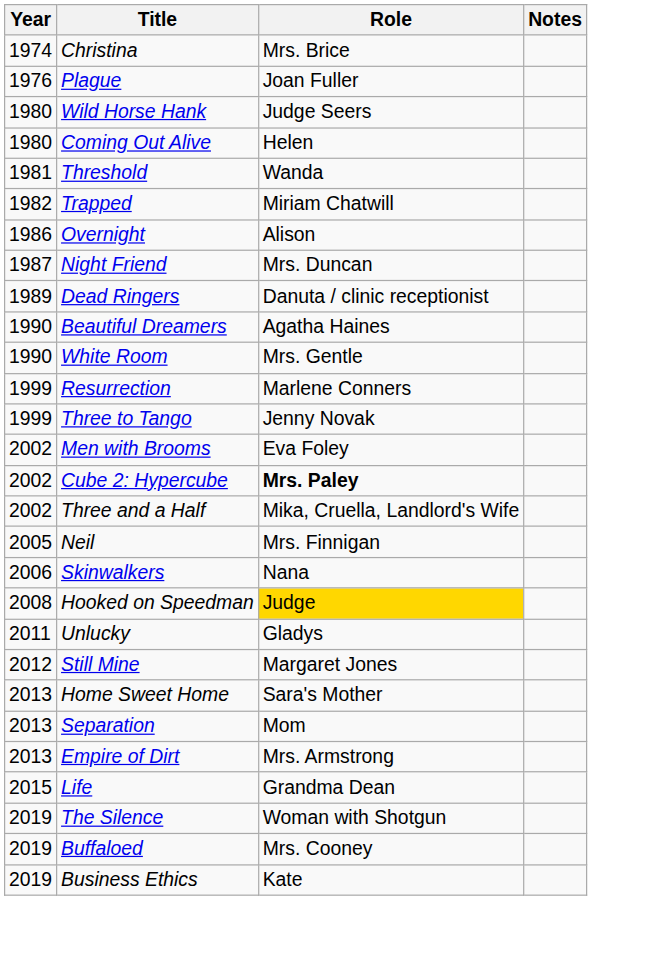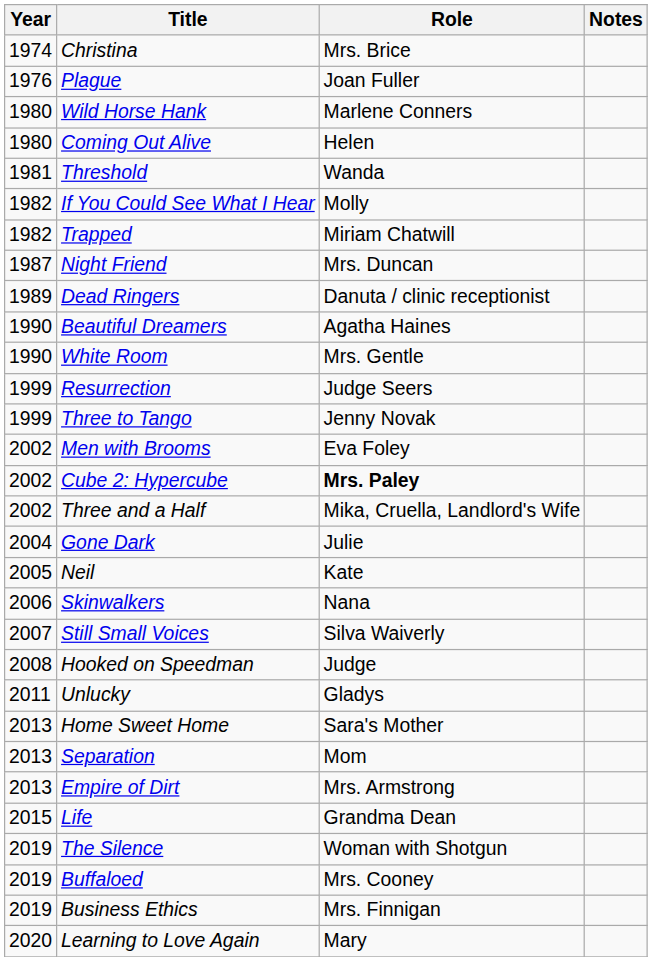 <table class="wikitable sortable">
 <tr>
 <th>Year</th>
 <th>Title</th>
 <th>Role</th>
 <th class="unsortable">Notes</th>
 </tr>
 <tr>
 <td>1974</td>
 <td><em>Christina</em></td>
 <td>Mrs. Brice</td>
 <td></td>
 </tr>
 <tr>
 <td>1976</td>
 <td><a href='#'><em>Plague</em></a></td>
 <td>Joan Fuller</td>
 <td></td>
 </tr>
 <tr>
 <td>1980</td>
 <td><em><a href='#'>Wild Horse Hank</a></em></td>
-<td>Judge Seers</td>
+<td>Marlene Conners</td>
 <td></td>
 </tr>
 <tr>
 <td>1980</td>
 <td><em><a href='#'>Coming Out Alive</a></em></td>
 <td>Helen</td>
 <td></td>
 </tr>
 <tr>
 <td>1981</td>
 <td><a href='#'><em>Threshold</em></a></td>
 <td>Wanda</td>
 <td></td>
 </tr>
 <tr>
 <td>1982</td>
-<td><a href='#'><em>Trapped</em></a></td>
-<td>Miriam Chatwill</td>
+<td><em><a href='#'>If You Could See What I Hear</a></em></td>
+<td>Molly</td>
 <td></td>
 </tr>
 <tr>
-<td>1986</td>
-<td><a href='#'><em>Overnight</em></a></td>
-<td>Alison</td>
+<td>1982</td>
+<td><a href='#'><em>Trapped</em></a></td>
+<td>Miriam Chatwill</td>
 <td></td>
 </tr>
 <tr>
 <td>1987</td>
 <td><em><a href='#'>Night Friend</a></em></td>
 <td>Mrs. Duncan</td>
 <td></td>
 </tr>
 <tr>
 <td>1989</td>
 <td><a href='#'><em>Dead Ringers</em></a></td>
 <td>Danuta / clinic receptionist</td>
 <td></td>
 </tr>
 <tr>
 <td>1990</td>
 <td><em><a href='#'>Beautiful Dreamers</a></em></td>
 <td>Agatha Haines</td>
 <td></td>
 </tr>
 <tr>
 <td>1990</td>
 <td><a href='#'><em>White Room</em></a></td>
 <td>Mrs. Gentle</td>
 <td></td>
 </tr>
 <tr>
 <td>1999</td>
 <td><a href='#'><em>Resurrection</em></a></td>
-<td>Marlene Conners</td>
+<td>Judge Seers</td>
 <td></td>
 </tr>
 <tr>
 <td>1999</td>
 <td><em><a href='#'>Three to Tango</a></em></td>
 <td>Jenny Novak</td>
 <td></td>
 </tr>
 <tr>
 <td>2002</td>
 <td><em><a href='#'>Men with Brooms</a></em></td>
 <td>Eva Foley</td>
 <td></td>
 </tr>
 <tr>
 <td>2002</td>
 <td><em><a href='#'>Cube 2: Hypercube</a></em></td>
 <td><strong>Mrs. Paley</strong></td>
 <td></td>
 </tr>
 <tr>
 <td>2002</td>
 <td><em>Three and a Half</em></td>
 <td>Mika, Cruella, Landlord's Wife</td>
 <td></td>
 </tr>
 <tr>
+<td>2004</td>
+<td><em><a href='#'>Gone Dark</a></em></td>
+<td>Julie</td>
+<td></td>
+</tr>
+<tr>
 <td>2005</td>
 <td><em>Neil</em></td>
-<td>Mrs. Finnigan</td>
+<td>Kate</td>
 <td></td>
 </tr>
 <tr>
 <td>2006</td>
 <td><a href='#'><em>Skinwalkers</em></a></td>
 <td>Nana</td>
 <td></td>
 </tr>
 <tr>
+<td>2007</td>
+<td><em><a href='#'>Still Small Voices</a></em></td>
+<td>Silva Waiverly</td>
+<td></td>
+</tr>
+<tr>
 <td>2008</td>
 <td><em>Hooked on Speedman</em></td>
-<td style="background: gold;">Judge</td>
+<td>Judge</td>
 <td></td>
 </tr>
 <tr>
 <td>2011</td>
 <td><em>Unlucky</em></td>
 <td>Gladys</td>
-<td></td>
-</tr>
-<tr>
-<td>2012</td>
-<td><em><a href='#'>Still Mine</a></em></td>
-<td>Margaret Jones</td>
 <td></td>
 </tr>
 <tr>
 <td>2013</td>
 <td><em>Home Sweet Home</em></td>
 <td>Sara's Mother</td>
 <td></td>
 </tr>
 <tr>
 <td>2013</td>
 <td><a href='#'><em>Separation</em></a></td>
 <td>Mom</td>
 <td></td>
 </tr>
 <tr>
 <td>2013</td>
 <td><a href='#'><em>Empire of Dirt</em></a></td>
 <td>Mrs. Armstrong</td>
 <td></td>
 </tr>
 <tr>
 <td>2015</td>
 <td><a href='#'><em>Life</em></a></td>
 <td>Grandma Dean</td>
 <td></td>
 </tr>
 <tr>
 <td>2019</td>
 <td data-sort-value="Silence, The"><a href='#'><em>The Silence</em></a></td>
 <td>Woman with Shotgun</td>
 <td></td>
 </tr>
 <tr>
 <td>2019</td>
 <td><em><a href='#'>Buffaloed</a></em></td>
 <td>Mrs. Cooney</td>
 <td></td>
 </tr>
 <tr>
 <td>2019</td>
 <td><em>Business Ethics</em></td>
-<td>Kate</td>
+<td>Mrs. Finnigan</td>
+<td></td>
+</tr>
+<tr>
+<td>2020</td>
+<td><em>Learning to Love Again</em></td>
+<td>Mary</td>
 <td></td>
 </tr>
 </table>
